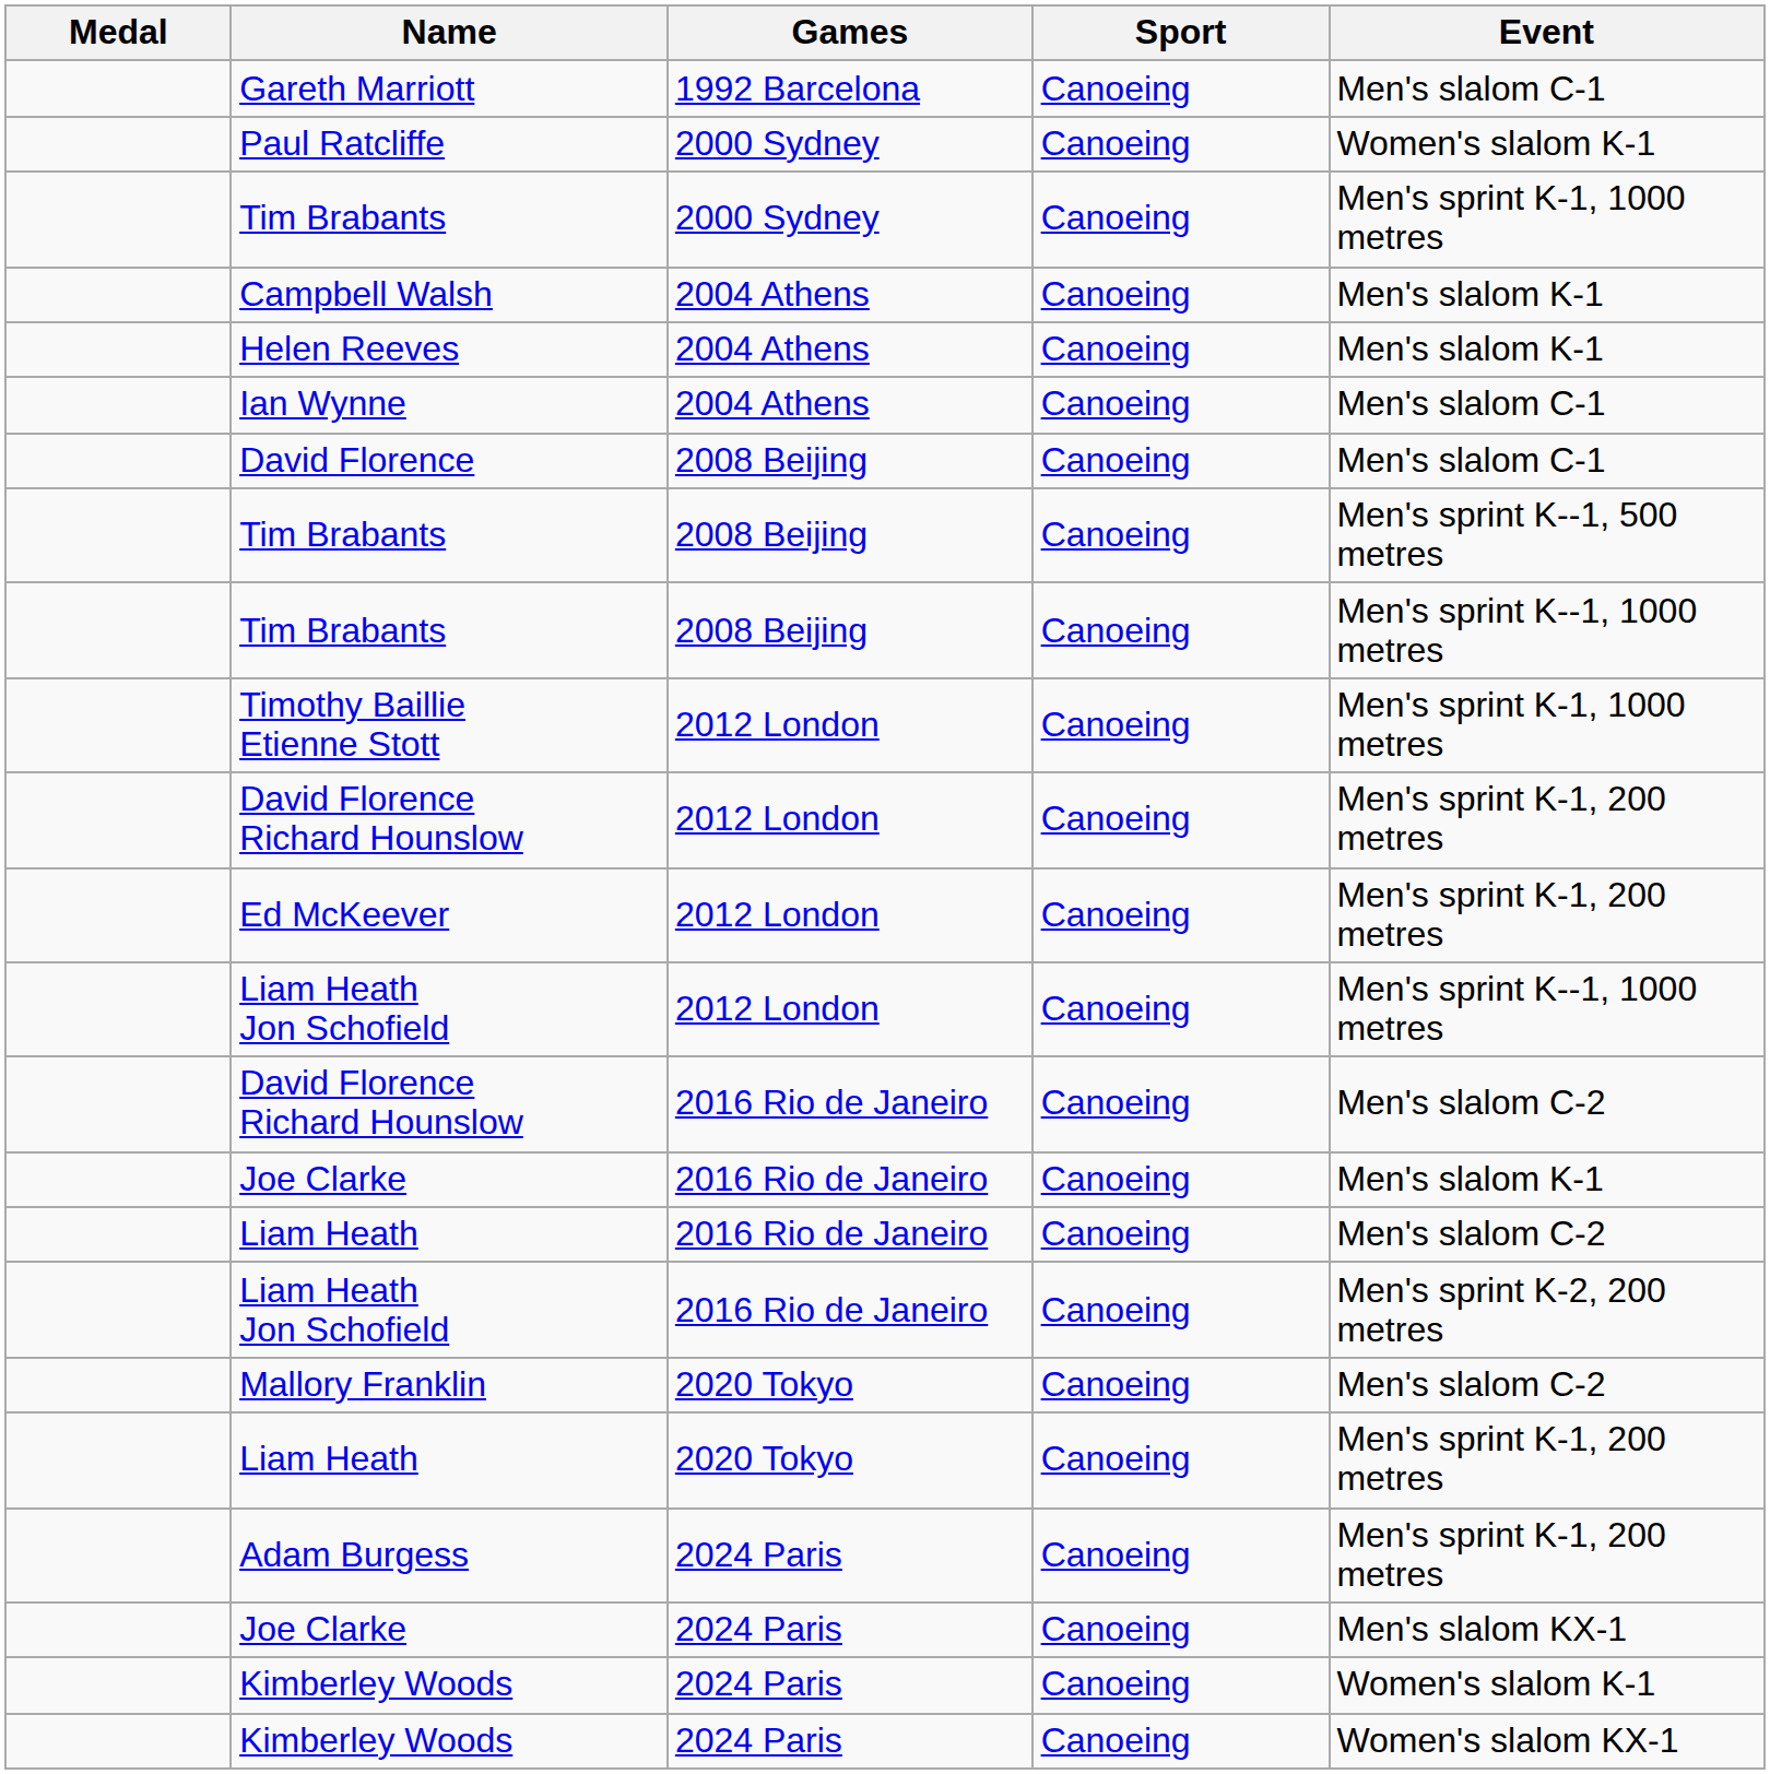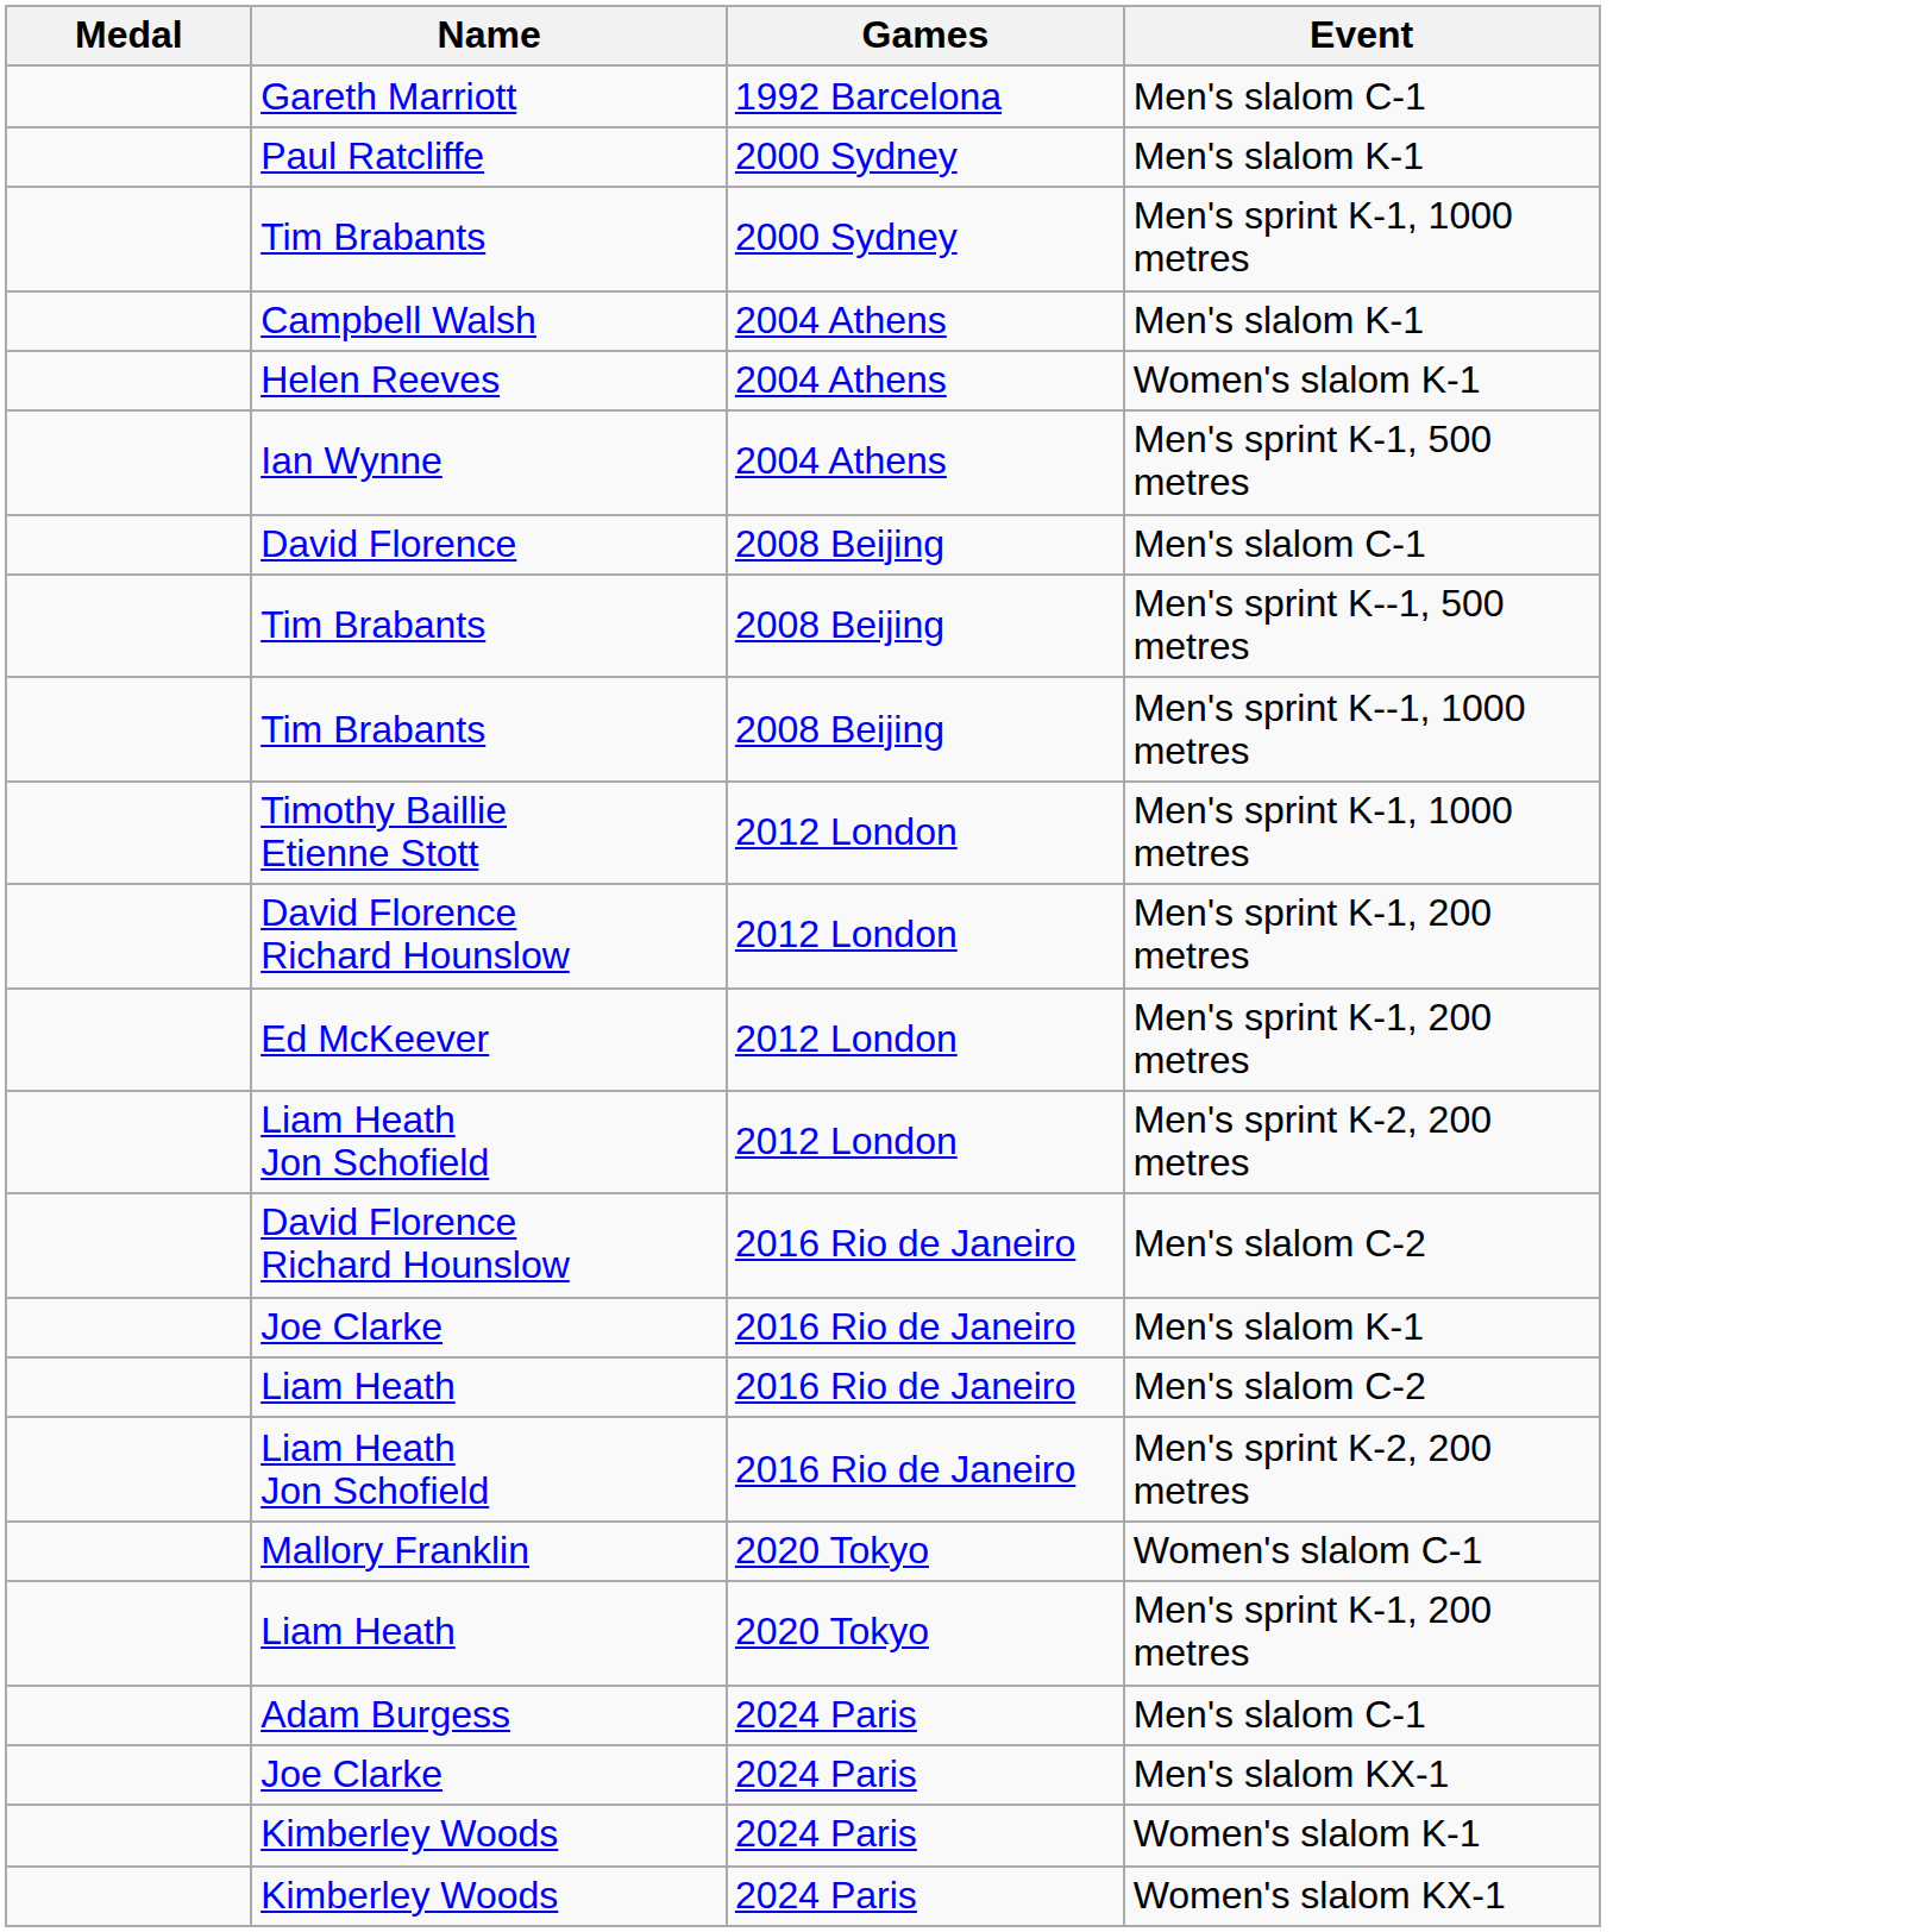 <table class="wikitable sortable collapsible collapsed">
 <tr>
 <th style="width:6em">Medal</th>
 <th style="width:12em">Name</th>
 <th style="width:10em">Games</th>
-<th style="width:8em">Sport</th>
 <th style="width:12em">Event</th>
 </tr>
 <tr>
 <td></td>
 <td><a href='#'>Gareth Marriott</a></td>
 <td> <a href='#'>1992 Barcelona</a></td>
-<td> <a href='#'>Canoeing</a></td>
 <td>Men's slalom C-1</td>
 </tr>
 <tr>
 <td></td>
 <td><a href='#'>Paul Ratcliffe</a></td>
 <td> <a href='#'>2000 Sydney</a></td>
-<td> <a href='#'>Canoeing</a></td>
-<td>Women's slalom K-1</td>
+<td>Men's slalom K-1</td>
 </tr>
 <tr>
 <td></td>
 <td><a href='#'>Tim Brabants</a></td>
 <td> <a href='#'>2000 Sydney</a></td>
-<td> <a href='#'>Canoeing</a></td>
 <td>Men's sprint K-1, 1000 metres</td>
 </tr>
 <tr>
 <td></td>
 <td><a href='#'>Campbell Walsh</a></td>
 <td> <a href='#'>2004 Athens</a></td>
-<td> <a href='#'>Canoeing</a></td>
 <td>Men's slalom K-1</td>
 </tr>
 <tr>
 <td></td>
 <td><a href='#'>Helen Reeves</a></td>
 <td> <a href='#'>2004 Athens</a></td>
-<td> <a href='#'>Canoeing</a></td>
-<td>Men's slalom K-1</td>
+<td>Women's slalom K-1</td>
 </tr>
 <tr>
 <td></td>
 <td><a href='#'>Ian Wynne</a></td>
 <td> <a href='#'>2004 Athens</a></td>
-<td> <a href='#'>Canoeing</a></td>
-<td>Men's slalom C-1</td>
+<td>Men's sprint K-1, 500 metres</td>
 </tr>
 <tr>
 <td></td>
 <td><a href='#'>David Florence</a></td>
 <td> <a href='#'>2008 Beijing</a></td>
-<td> <a href='#'>Canoeing</a></td>
 <td>Men's slalom C-1</td>
 </tr>
 <tr>
 <td></td>
 <td><a href='#'>Tim Brabants</a></td>
 <td> <a href='#'>2008 Beijing</a></td>
-<td> <a href='#'>Canoeing</a></td>
 <td>Men's sprint K--1, 500 metres</td>
 </tr>
 <tr>
 <td></td>
 <td><a href='#'>Tim Brabants</a></td>
 <td> <a href='#'>2008 Beijing</a></td>
-<td> <a href='#'>Canoeing</a></td>
 <td>Men's sprint K--1, 1000 metres</td>
 </tr>
 <tr>
 <td></td>
 <td><a href='#'>Timothy Baillie</a><br><a href='#'>Etienne Stott</a></td>
 <td> <a href='#'>2012 London</a></td>
-<td> <a href='#'>Canoeing</a></td>
 <td>Men's sprint K-1, 1000 metres</td>
 </tr>
 <tr>
 <td></td>
 <td><a href='#'>David Florence</a><br><a href='#'>Richard Hounslow</a></td>
 <td> <a href='#'>2012 London</a></td>
-<td> <a href='#'>Canoeing</a></td>
 <td>Men's sprint K-1, 200 metres</td>
 </tr>
 <tr>
 <td></td>
 <td><a href='#'>Ed McKeever</a></td>
 <td> <a href='#'>2012 London</a></td>
-<td> <a href='#'>Canoeing</a></td>
 <td>Men's sprint K-1, 200 metres</td>
 </tr>
 <tr>
 <td></td>
 <td><a href='#'>Liam Heath</a><br><a href='#'>Jon Schofield</a></td>
 <td> <a href='#'>2012 London</a></td>
-<td> <a href='#'>Canoeing</a></td>
-<td>Men's sprint K--1, 1000 metres</td>
+<td>Men's sprint K-2, 200 metres</td>
 </tr>
 <tr>
 <td></td>
 <td><a href='#'>David Florence</a><br><a href='#'>Richard Hounslow</a></td>
 <td> <a href='#'>2016 Rio de Janeiro</a></td>
-<td> <a href='#'>Canoeing</a></td>
 <td>Men's slalom C-2</td>
 </tr>
 <tr>
 <td></td>
 <td><a href='#'>Joe Clarke</a></td>
 <td> <a href='#'>2016 Rio de Janeiro</a></td>
-<td> <a href='#'>Canoeing</a></td>
 <td>Men's slalom K-1</td>
 </tr>
 <tr>
 <td></td>
 <td><a href='#'>Liam Heath</a></td>
 <td> <a href='#'>2016 Rio de Janeiro</a></td>
-<td> <a href='#'>Canoeing</a></td>
 <td>Men's slalom C-2</td>
 </tr>
 <tr>
 <td></td>
 <td><a href='#'>Liam Heath</a><br><a href='#'>Jon Schofield</a></td>
 <td> <a href='#'>2016 Rio de Janeiro</a></td>
-<td> <a href='#'>Canoeing</a></td>
 <td>Men's sprint K-2, 200 metres</td>
 </tr>
 <tr>
 <td></td>
 <td><a href='#'>Mallory Franklin</a></td>
 <td> <a href='#'>2020 Tokyo</a></td>
-<td> <a href='#'>Canoeing</a></td>
-<td>Men's slalom C-2</td>
+<td>Women's slalom C-1</td>
 </tr>
 <tr>
 <td></td>
 <td><a href='#'>Liam Heath</a></td>
 <td> <a href='#'>2020 Tokyo</a></td>
-<td> <a href='#'>Canoeing</a></td>
 <td>Men's sprint K-1, 200 metres</td>
 </tr>
 <tr>
 <td></td>
 <td><a href='#'>Adam Burgess</a></td>
 <td> <a href='#'>2024 Paris</a></td>
-<td> <a href='#'>Canoeing</a></td>
-<td>Men's sprint K-1, 200 metres</td>
+<td>Men's slalom C-1</td>
 </tr>
 <tr>
 <td></td>
 <td><a href='#'>Joe Clarke</a></td>
 <td> <a href='#'>2024 Paris</a></td>
-<td> <a href='#'>Canoeing</a></td>
 <td>Men's slalom KX-1</td>
 </tr>
 <tr>
 <td></td>
 <td><a href='#'>Kimberley Woods</a></td>
 <td> <a href='#'>2024 Paris</a></td>
-<td> <a href='#'>Canoeing</a></td>
 <td>Women's slalom K-1</td>
 </tr>
 <tr>
 <td></td>
 <td><a href='#'>Kimberley Woods</a></td>
 <td> <a href='#'>2024 Paris</a></td>
-<td> <a href='#'>Canoeing</a></td>
 <td>Women's slalom KX-1</td>
 </tr>
 </table>
